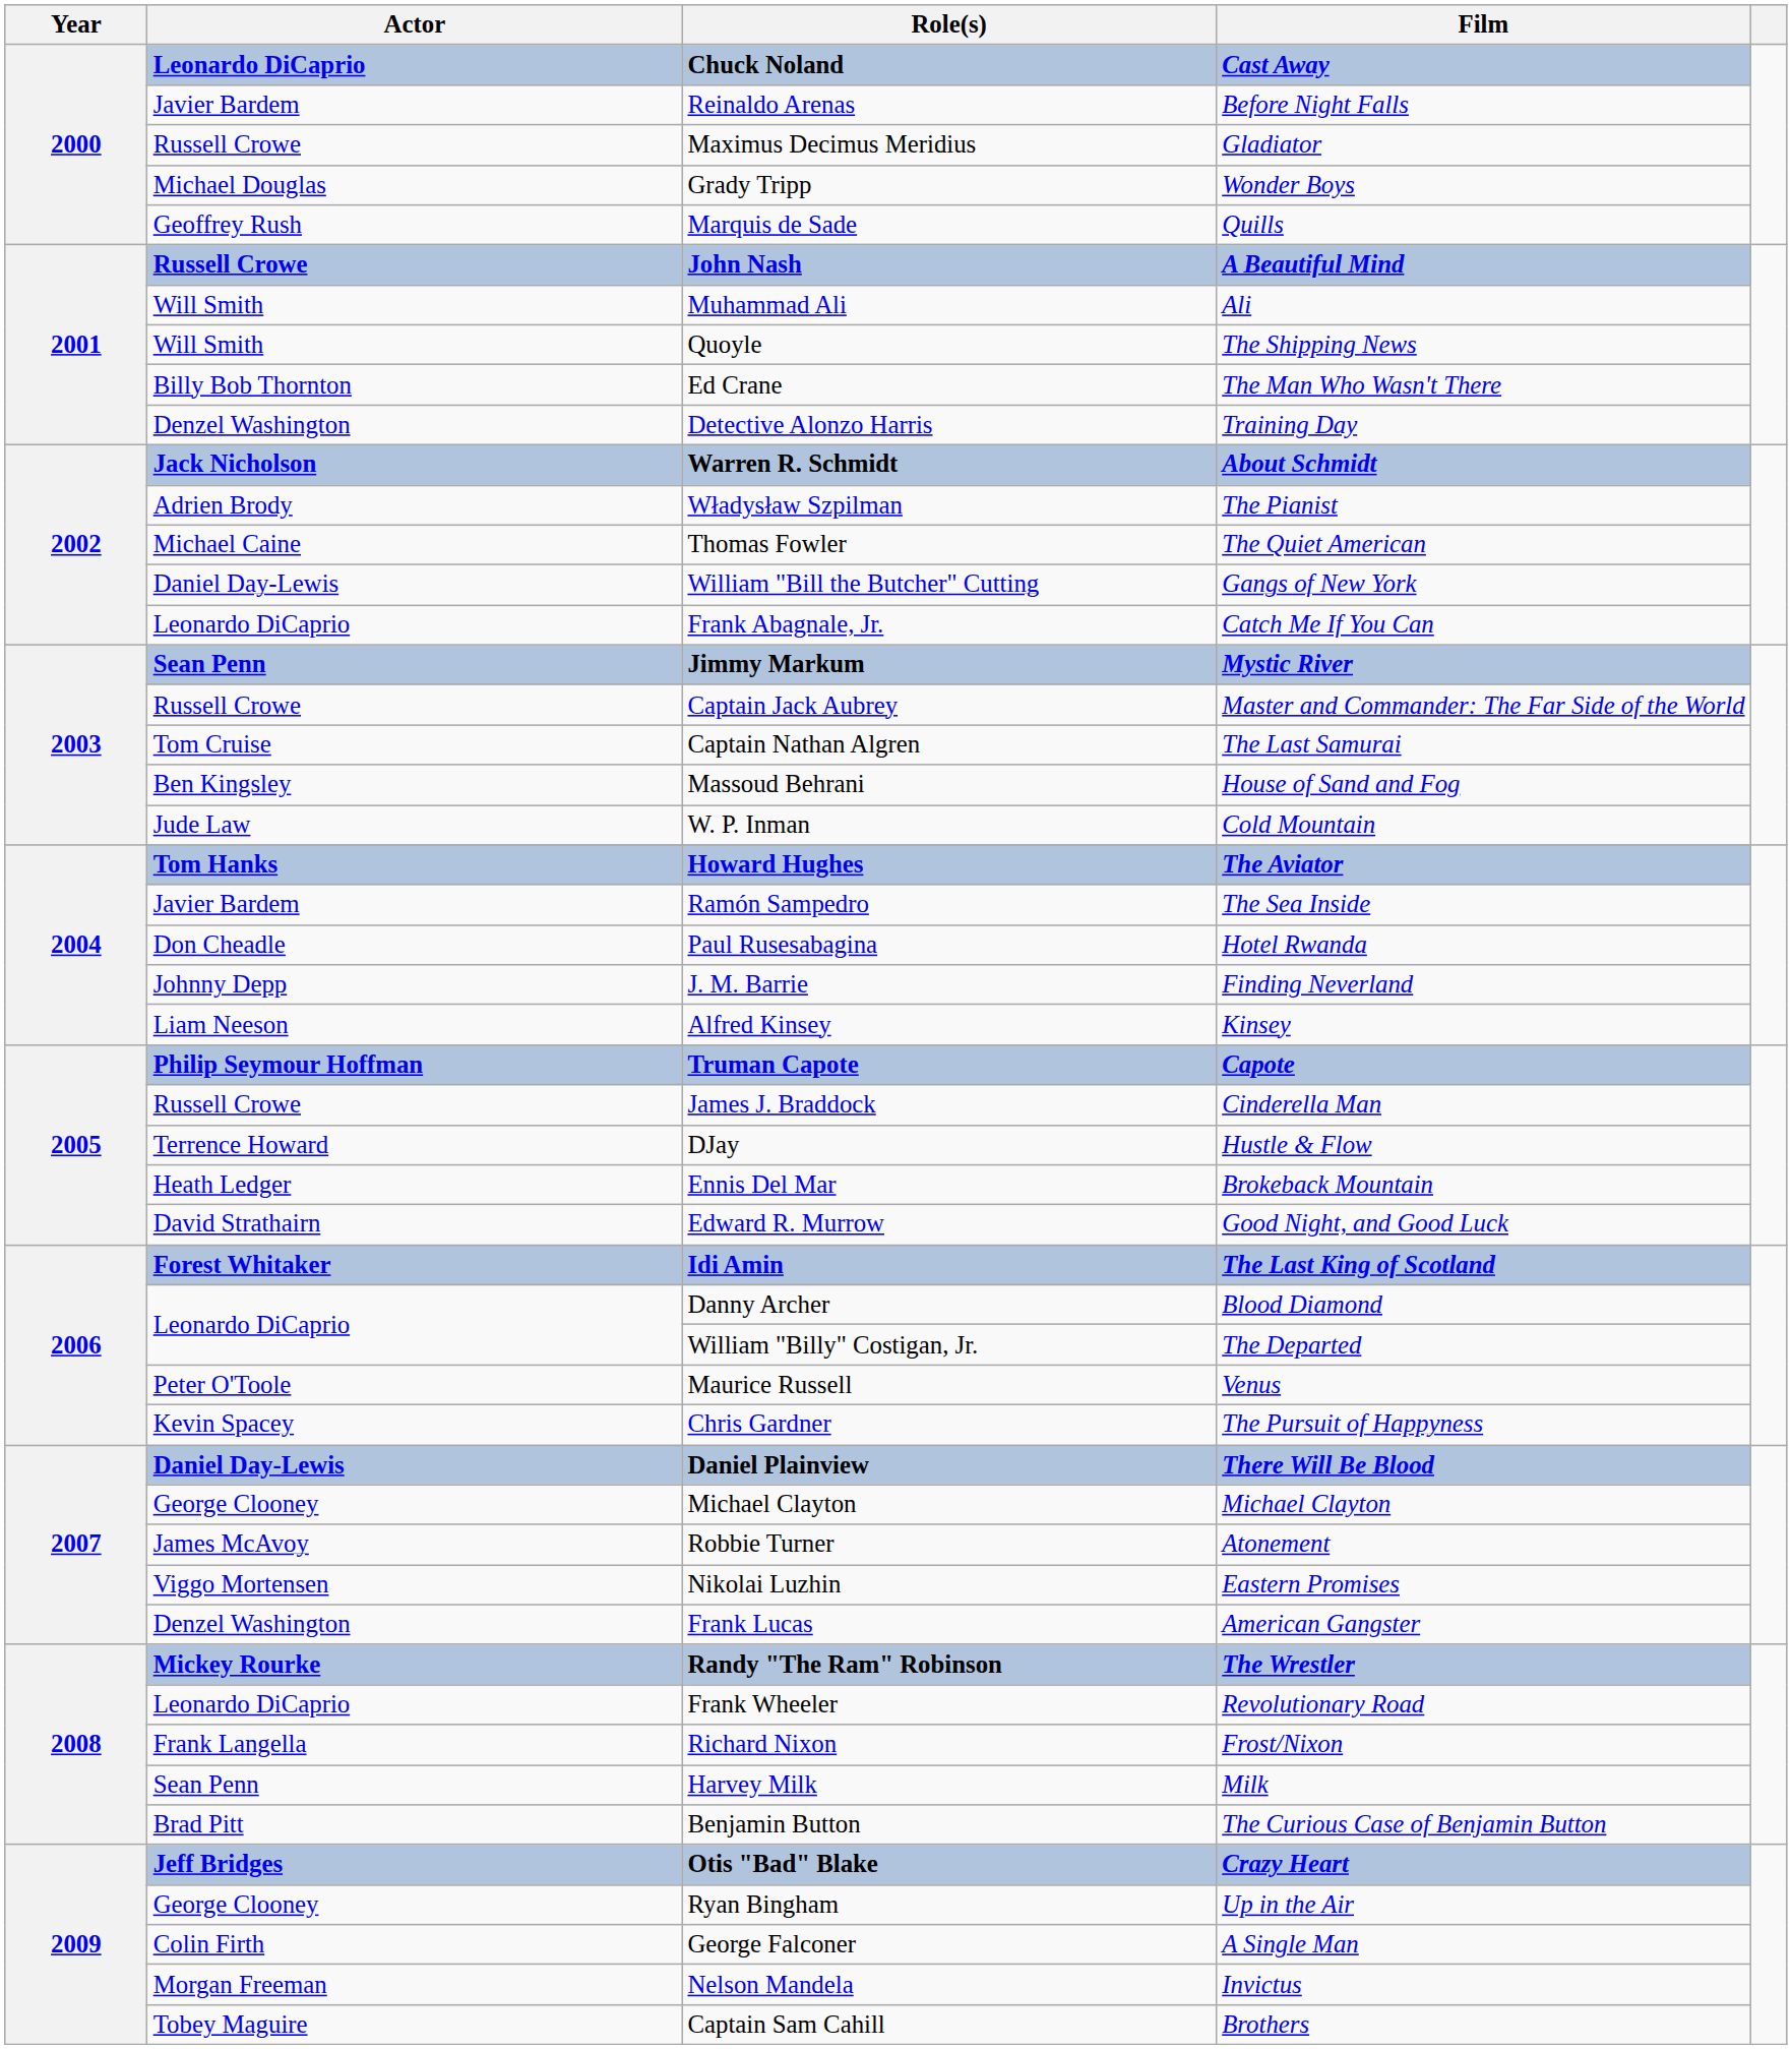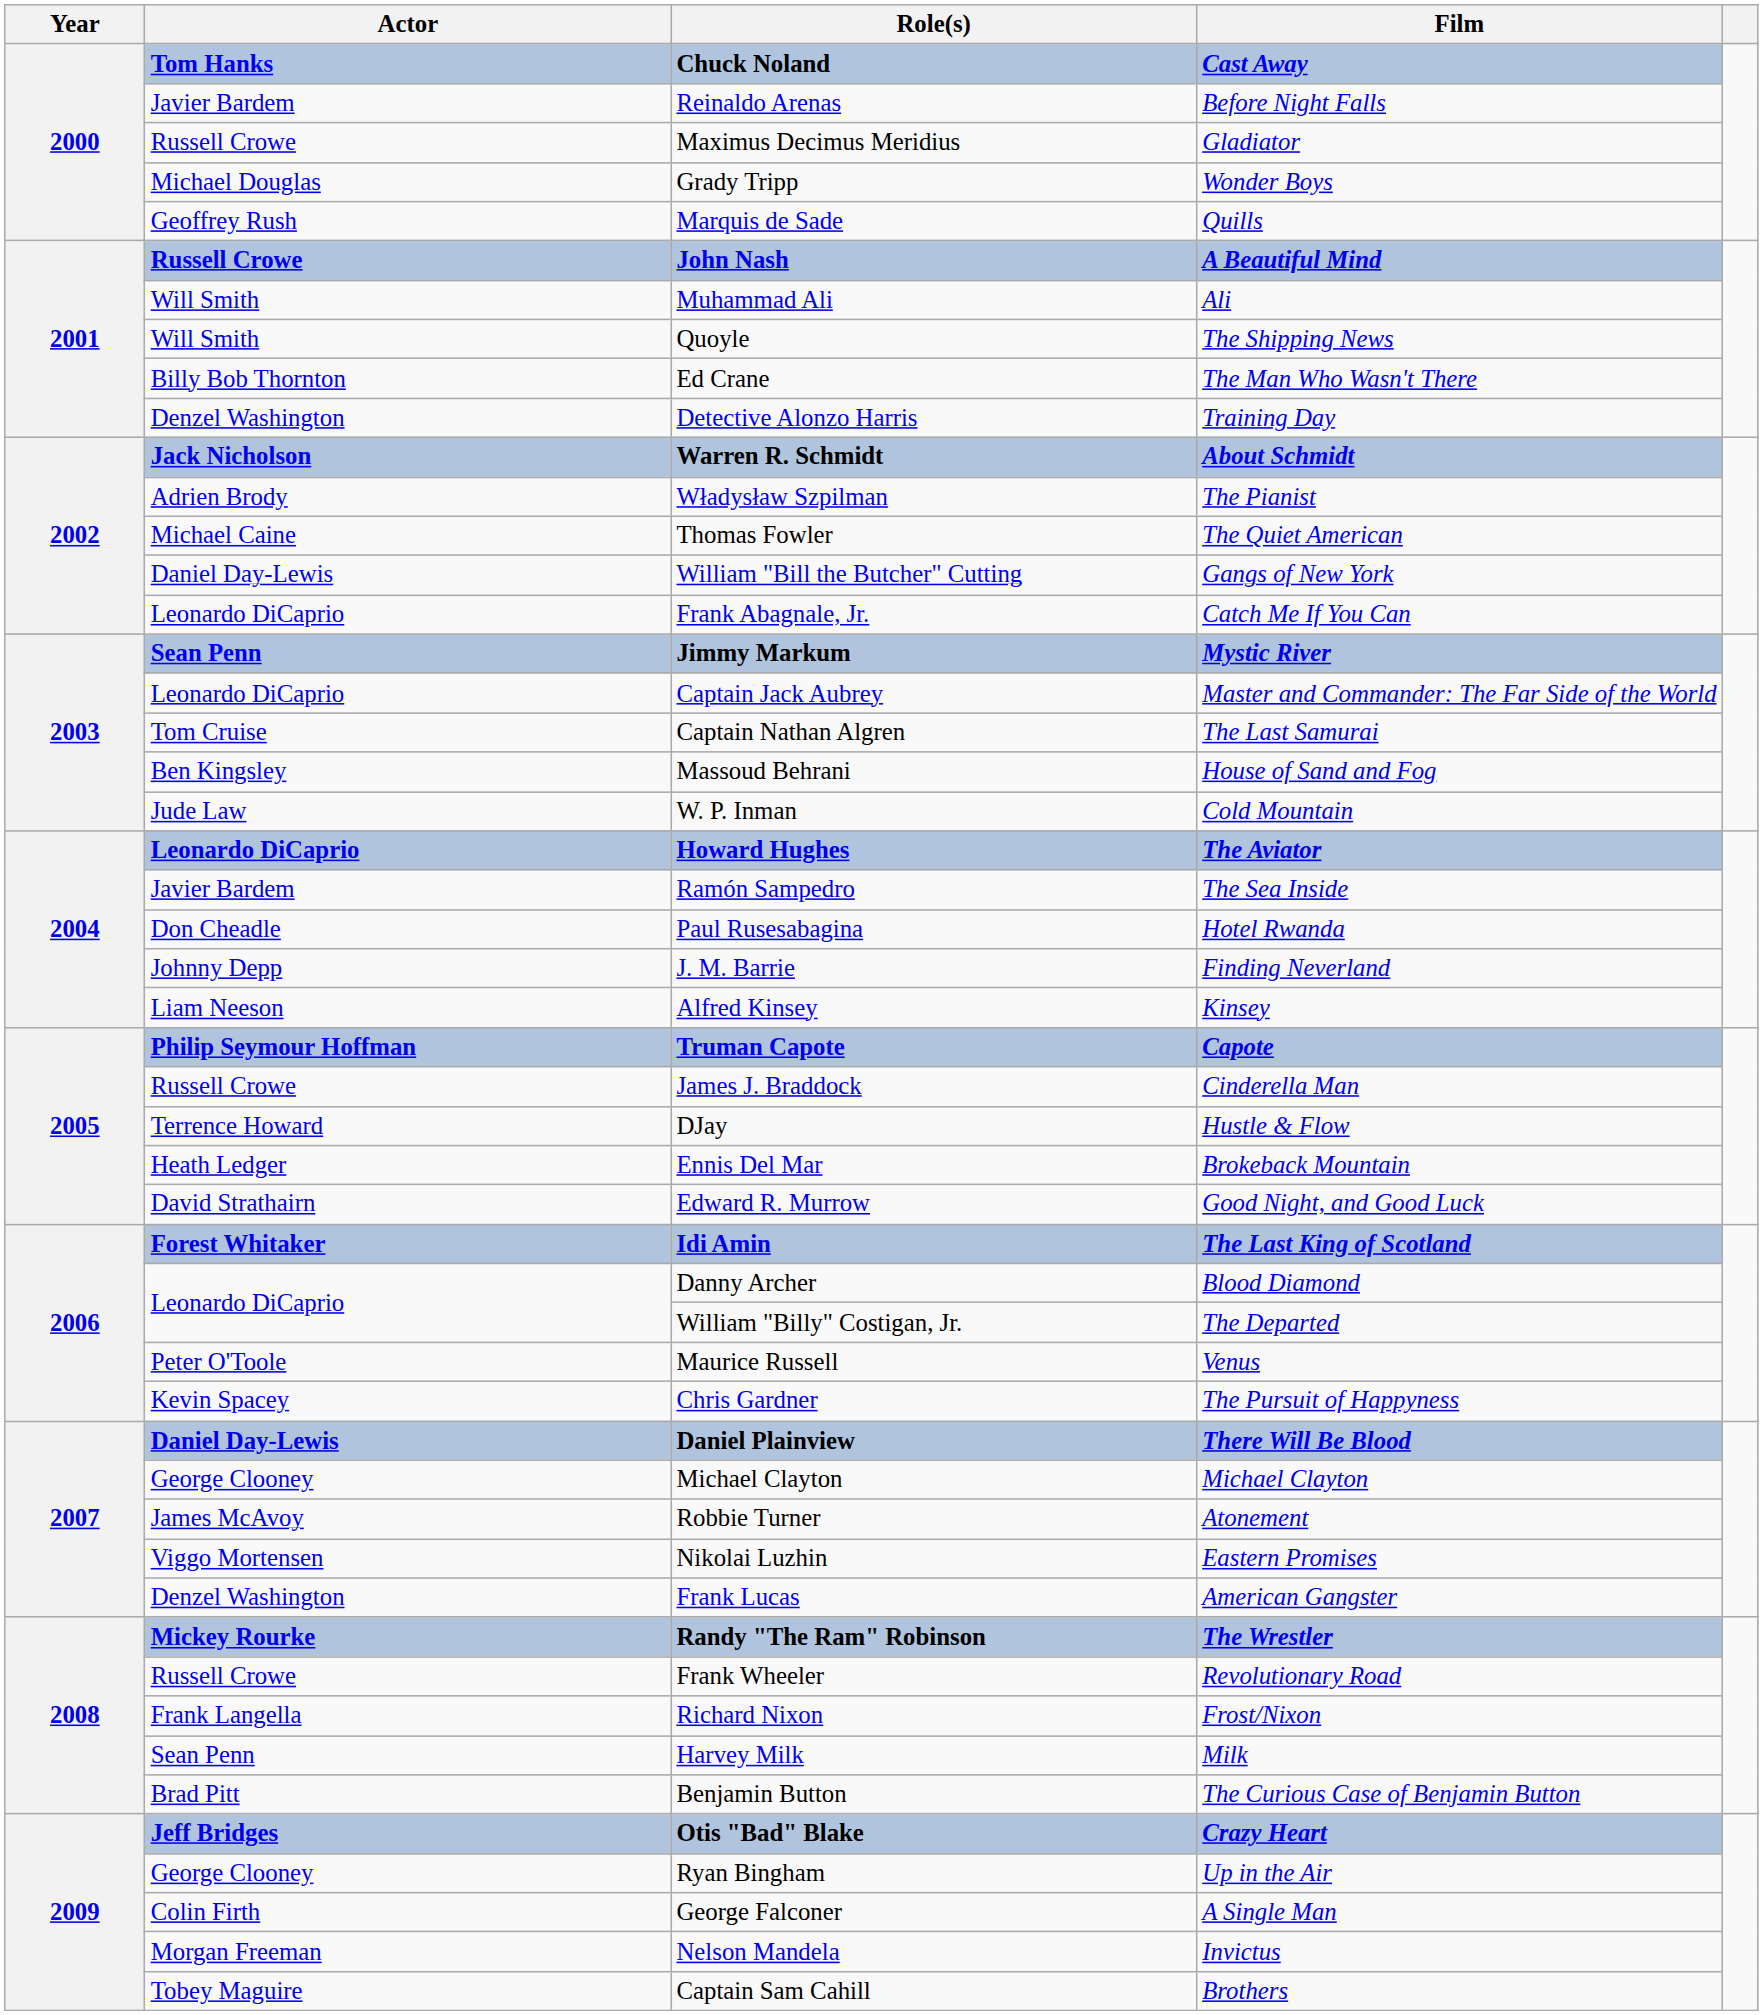 <table class="wikitable sortable">
 <tr>
 <th scope="col" style="width:8%;">Year</th>
 <th scope="col" style="width:30%;">Actor</th>
 <th scope="col" style="width:30%;">Role(s)</th>
 <th scope="col" style="width:30%;">Film</th>
 <th scope="col" style="width:2%;" class="unsortable"></th>
 </tr>
 <tr>
 <th rowspan="5" style="text-align:center;"><a href='#'>2000</a></th>
-<td style="background:#B0C4DE;"><strong><a href='#'>Leonardo DiCaprio</a></strong></td>
+<td style="background:#B0C4DE;"><strong><a href='#'>Tom Hanks</a></strong></td>
 <td style="background:#B0C4DE;"><strong>Chuck Noland</strong></td>
 <td style="background:#B0C4DE;"><strong><em><a href='#'>Cast Away</a></em></strong></td>
 <td rowspan=5></td>
 </tr>
 <tr>
 <td><a href='#'>Javier Bardem</a></td>
 <td><a href='#'>Reinaldo Arenas</a></td>
 <td><em><a href='#'>Before Night Falls</a></em></td>
 </tr>
 <tr>
 <td><a href='#'>Russell Crowe</a></td>
 <td>Maximus Decimus Meridius</td>
 <td><em><a href='#'>Gladiator</a></em></td>
 </tr>
 <tr>
 <td><a href='#'>Michael Douglas</a></td>
 <td>Grady Tripp</td>
 <td><em><a href='#'>Wonder Boys</a></em></td>
 </tr>
 <tr>
 <td><a href='#'>Geoffrey Rush</a></td>
 <td><a href='#'>Marquis de Sade</a></td>
 <td><em><a href='#'>Quills</a></em></td>
 </tr>
 <tr>
 <th rowspan="5" style="text-align:center;"><a href='#'>2001</a></th>
 <td style="background:#B0C4DE;"><strong><a href='#'>Russell Crowe</a></strong></td>
 <td style="background:#B0C4DE;"><strong><a href='#'>John Nash</a></strong></td>
 <td style="background:#B0C4DE;"><strong><em><a href='#'>A Beautiful Mind</a></em></strong></td>
 <td rowspan=5></td>
 </tr>
 <tr>
 <td><a href='#'>Will Smith</a></td>
 <td><a href='#'>Muhammad Ali</a></td>
 <td><em><a href='#'>Ali</a></em></td>
 </tr>
 <tr>
 <td><a href='#'>Will Smith</a></td>
 <td>Quoyle</td>
 <td><em><a href='#'>The Shipping News</a></em></td>
 </tr>
 <tr>
 <td><a href='#'>Billy Bob Thornton</a></td>
 <td>Ed Crane</td>
 <td><em><a href='#'>The Man Who Wasn't There</a></em></td>
 </tr>
 <tr>
 <td><a href='#'>Denzel Washington</a></td>
 <td><a href='#'>Detective Alonzo Harris</a></td>
 <td><em><a href='#'>Training Day</a></em></td>
 </tr>
 <tr>
 <th rowspan="5" style="text-align:center;"><a href='#'>2002</a></th>
 <td style="background:#B0C4DE;"><strong><a href='#'>Jack Nicholson</a></strong></td>
 <td style="background:#B0C4DE;"><strong>Warren R. Schmidt</strong></td>
 <td style="background:#B0C4DE;"><strong><em><a href='#'>About Schmidt</a></em></strong></td>
 <td rowspan=5></td>
 </tr>
 <tr>
 <td><a href='#'>Adrien Brody</a></td>
 <td><a href='#'>Władysław Szpilman</a></td>
 <td><em><a href='#'>The Pianist</a></em></td>
 </tr>
 <tr>
 <td><a href='#'>Michael Caine</a></td>
 <td>Thomas Fowler</td>
 <td><em><a href='#'>The Quiet American</a></em></td>
 </tr>
 <tr>
 <td><a href='#'>Daniel Day-Lewis</a></td>
 <td><a href='#'>William "Bill the Butcher" Cutting</a></td>
 <td><em><a href='#'>Gangs of New York</a></em></td>
 </tr>
 <tr>
 <td><a href='#'>Leonardo DiCaprio</a></td>
 <td><a href='#'>Frank Abagnale, Jr.</a></td>
 <td><em><a href='#'>Catch Me If You Can</a></em></td>
 </tr>
 <tr>
 <th rowspan="5" style="text-align:center;"><a href='#'>2003</a></th>
 <td style="background:#B0C4DE;"><strong><a href='#'>Sean Penn</a></strong></td>
 <td style="background:#B0C4DE;"><strong>Jimmy Markum</strong></td>
 <td style="background:#B0C4DE;"><strong><em><a href='#'>Mystic River</a></em></strong></td>
 <td rowspan=5></td>
 </tr>
 <tr>
-<td><a href='#'>Russell Crowe</a></td>
+<td><a href='#'>Leonardo DiCaprio</a></td>
 <td><a href='#'>Captain Jack Aubrey</a></td>
 <td><em><a href='#'>Master and Commander: The Far Side of the World</a></em></td>
 </tr>
 <tr>
 <td><a href='#'>Tom Cruise</a></td>
 <td>Captain Nathan Algren</td>
 <td><em><a href='#'>The Last Samurai</a></em></td>
 </tr>
 <tr>
 <td><a href='#'>Ben Kingsley</a></td>
 <td>Massoud Behrani</td>
 <td><em><a href='#'>House of Sand and Fog</a></em></td>
 </tr>
 <tr>
 <td><a href='#'>Jude Law</a></td>
 <td>W. P. Inman</td>
 <td><em><a href='#'>Cold Mountain</a></em></td>
 </tr>
 <tr>
 <th rowspan="5" style="text-align:center;"><a href='#'>2004</a></th>
-<td style="background:#B0C4DE;"><strong><a href='#'>Tom Hanks</a></strong></td>
+<td style="background:#B0C4DE;"><strong><a href='#'>Leonardo DiCaprio</a></strong></td>
 <td style="background:#B0C4DE;"><strong><a href='#'>Howard Hughes</a></strong></td>
 <td style="background:#B0C4DE;"><strong><em><a href='#'>The Aviator</a></em></strong></td>
 <td rowspan=5></td>
 </tr>
 <tr>
 <td><a href='#'>Javier Bardem</a></td>
 <td><a href='#'>Ramón Sampedro</a></td>
 <td><em><a href='#'>The Sea Inside</a></em></td>
 </tr>
 <tr>
 <td><a href='#'>Don Cheadle</a></td>
 <td><a href='#'>Paul Rusesabagina</a></td>
 <td><em><a href='#'>Hotel Rwanda</a></em></td>
 </tr>
 <tr>
 <td><a href='#'>Johnny Depp</a></td>
 <td><a href='#'>J. M. Barrie</a></td>
 <td><em><a href='#'>Finding Neverland</a></em></td>
 </tr>
 <tr>
 <td><a href='#'>Liam Neeson</a></td>
 <td><a href='#'>Alfred Kinsey</a></td>
 <td><em><a href='#'>Kinsey</a></em></td>
 </tr>
 <tr>
 <th rowspan="5" style="text-align:center;"><a href='#'>2005</a></th>
 <td style="background:#B0C4DE;"><strong><a href='#'>Philip Seymour Hoffman</a></strong></td>
 <td style="background:#B0C4DE;"><strong><a href='#'>Truman Capote</a></strong></td>
 <td style="background:#B0C4DE;"><strong><em><a href='#'>Capote</a></em></strong></td>
 <td rowspan=5></td>
 </tr>
 <tr>
 <td><a href='#'>Russell Crowe</a></td>
 <td><a href='#'>James J. Braddock</a></td>
 <td><em><a href='#'>Cinderella Man</a></em></td>
 </tr>
 <tr>
 <td><a href='#'>Terrence Howard</a></td>
 <td>DJay</td>
 <td><em><a href='#'>Hustle & Flow</a></em></td>
 </tr>
 <tr>
 <td><a href='#'>Heath Ledger</a></td>
 <td><a href='#'>Ennis Del Mar</a></td>
 <td><em><a href='#'>Brokeback Mountain</a></em></td>
 </tr>
 <tr>
 <td><a href='#'>David Strathairn</a></td>
 <td><a href='#'>Edward R. Murrow</a></td>
 <td><em><a href='#'>Good Night, and Good Luck</a></em></td>
 </tr>
 <tr>
 <th rowspan="5" style="text-align:center;"><a href='#'>2006</a></th>
 <td style="background:#B0C4DE;"><strong><a href='#'>Forest Whitaker</a></strong></td>
 <td style="background:#B0C4DE;"><strong><a href='#'>Idi Amin</a></strong></td>
 <td style="background:#B0C4DE;"><strong><em><a href='#'>The Last King of Scotland</a></em></strong></td>
 <td rowspan=5></td>
 </tr>
 <tr>
 <td rowspan="2"><a href='#'>Leonardo DiCaprio</a></td>
 <td>Danny Archer</td>
 <td><em><a href='#'>Blood Diamond</a></em></td>
 </tr>
 <tr>
 <td>William "Billy" Costigan, Jr.</td>
 <td><em><a href='#'>The Departed</a></em></td>
 </tr>
 <tr>
 <td><a href='#'>Peter O'Toole</a></td>
 <td>Maurice Russell</td>
 <td><em><a href='#'>Venus</a></em></td>
 </tr>
 <tr>
 <td><a href='#'>Kevin Spacey</a></td>
 <td><a href='#'>Chris Gardner</a></td>
 <td><em><a href='#'>The Pursuit of Happyness</a></em></td>
 </tr>
 <tr>
 <th rowspan="5" style="text-align:center;"><a href='#'>2007</a></th>
 <td style="background:#B0C4DE;"><strong><a href='#'>Daniel Day-Lewis</a></strong></td>
 <td style="background:#B0C4DE;"><strong>Daniel Plainview</strong></td>
 <td style="background:#B0C4DE;"><strong><em><a href='#'>There Will Be Blood</a></em></strong></td>
 <td rowspan=5></td>
 </tr>
 <tr>
 <td><a href='#'>George Clooney</a></td>
 <td>Michael Clayton</td>
 <td><em><a href='#'>Michael Clayton</a></em></td>
 </tr>
 <tr>
 <td><a href='#'>James McAvoy</a></td>
 <td>Robbie Turner</td>
 <td><em><a href='#'>Atonement</a></em></td>
 </tr>
 <tr>
 <td><a href='#'>Viggo Mortensen</a></td>
 <td>Nikolai Luzhin</td>
 <td><em><a href='#'>Eastern Promises</a></em></td>
 </tr>
 <tr>
 <td><a href='#'>Denzel Washington</a></td>
 <td><a href='#'>Frank Lucas</a></td>
 <td><em><a href='#'>American Gangster</a></em></td>
 </tr>
 <tr>
 <th rowspan="5" style="text-align:center;"><a href='#'>2008</a></th>
 <td style="background:#B0C4DE;"><strong><a href='#'>Mickey Rourke</a></strong></td>
 <td style="background:#B0C4DE;"><strong>Randy "The Ram" Robinson</strong></td>
 <td style="background:#B0C4DE;"><strong><em><a href='#'>The Wrestler</a></em></strong></td>
 <td rowspan=5></td>
 </tr>
 <tr>
-<td><a href='#'>Leonardo DiCaprio</a></td>
+<td><a href='#'>Russell Crowe</a></td>
 <td>Frank Wheeler</td>
 <td><em><a href='#'>Revolutionary Road</a></em></td>
 </tr>
 <tr>
 <td><a href='#'>Frank Langella</a></td>
 <td><a href='#'>Richard Nixon</a></td>
 <td><em><a href='#'>Frost/Nixon</a></em></td>
 </tr>
 <tr>
 <td><a href='#'>Sean Penn</a></td>
 <td><a href='#'>Harvey Milk</a></td>
 <td><em><a href='#'>Milk</a></em></td>
 </tr>
 <tr>
 <td><a href='#'>Brad Pitt</a></td>
 <td>Benjamin Button</td>
 <td><em><a href='#'>The Curious Case of Benjamin Button</a></em></td>
 </tr>
 <tr>
 <th rowspan="5" style="text-align:center;"><a href='#'>2009</a></th>
 <td style="background:#B0C4DE;"><strong><a href='#'>Jeff Bridges</a></strong></td>
 <td style="background:#B0C4DE;"><strong>Otis "Bad" Blake</strong></td>
 <td style="background:#B0C4DE;"><strong><em><a href='#'>Crazy Heart</a></em></strong></td>
 <td rowspan=5></td>
 </tr>
 <tr>
 <td><a href='#'>George Clooney</a></td>
 <td>Ryan Bingham</td>
 <td><em><a href='#'>Up in the Air</a></em></td>
 </tr>
 <tr>
 <td><a href='#'>Colin Firth</a></td>
 <td>George Falconer</td>
 <td><em><a href='#'>A Single Man</a></em></td>
 </tr>
 <tr>
 <td><a href='#'>Morgan Freeman</a></td>
 <td><a href='#'>Nelson Mandela</a></td>
 <td><em><a href='#'>Invictus</a></em></td>
 </tr>
 <tr>
 <td><a href='#'>Tobey Maguire</a></td>
 <td>Captain Sam Cahill</td>
 <td><em><a href='#'>Brothers</a></em></td>
 </tr>
 </table>
